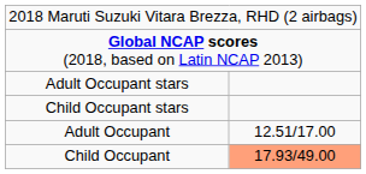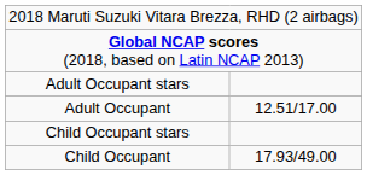 <table class="wikitable" style="text-align:center">
 <tr>
 <td colspan="2">2018 Maruti Suzuki Vitara Brezza, RHD (2 airbags)</td>
 </tr>
 <tr>
 <td colspan="2"><strong><a href='#'>Global NCAP</a> scores</strong> <br> (2018, based on <a href='#'>Latin NCAP</a> 2013)</td>
 </tr>
 <tr>
 <td>Adult Occupant stars</td>
 <td></td>
 </tr>
 <tr>
+<td>Adult Occupant</td>
+<td>12.51/17.00</td>
+</tr>
+<tr>
 <td>Child Occupant stars</td>
 <td></td>
 </tr>
 <tr>
-<td>Adult Occupant</td>
-<td>12.51/17.00</td>
-</tr>
-<tr>
 <td>Child Occupant</td>
-<td style="background: lightsalmon;">17.93/49.00</td>
+<td>17.93/49.00</td>
 </tr>
 </table>
